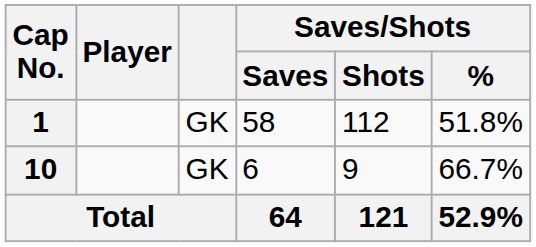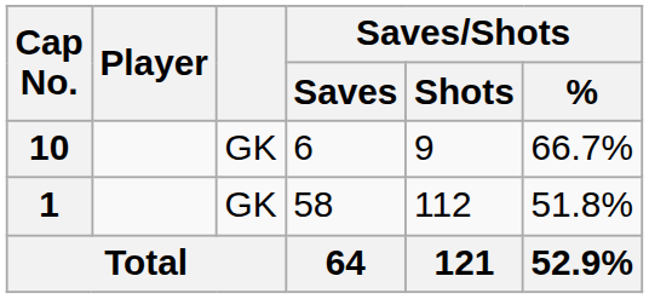 <table class="wikitable sortable sticky-header-multi defaultcenter col2left" style="font-size: 100%; margin-left: 1em;">
 <tr>
 <th scope="col" rowspan="2">Cap<br>No.</th>
 <th scope="col" rowspan="2">Player</th>
 <th scope="col" rowspan="2"></th>
 <th scope="colgroup" colspan="3">Saves/Shots</th>
 </tr>
 <tr>
 <th scope="col">Saves</th>
 <th scope="col">Shots</th>
 <th scope="col">%</th>
 </tr>
 <tr>
+<th scope="row">10</th>
+<td></td>
+<td>GK</td>
+<td>6</td>
+<td>9</td>
+<td>66.7%</td>
+</tr>
+<tr>
 <th scope="row">1</th>
 <td></td>
 <td>GK</td>
 <td>58</td>
 <td>112</td>
 <td>51.8%</td>
-</tr>
-<tr>
-<th scope="row">10</th>
-<td></td>
-<td>GK</td>
-<td>6</td>
-<td>9</td>
-<td>66.7%</td>
 </tr>
 <tr class="sortbottom">
 <th colspan="3">Total</th>
 <th>64</th>
 <th>121</th>
 <th>52.9%</th>
 </tr>
 </table>
